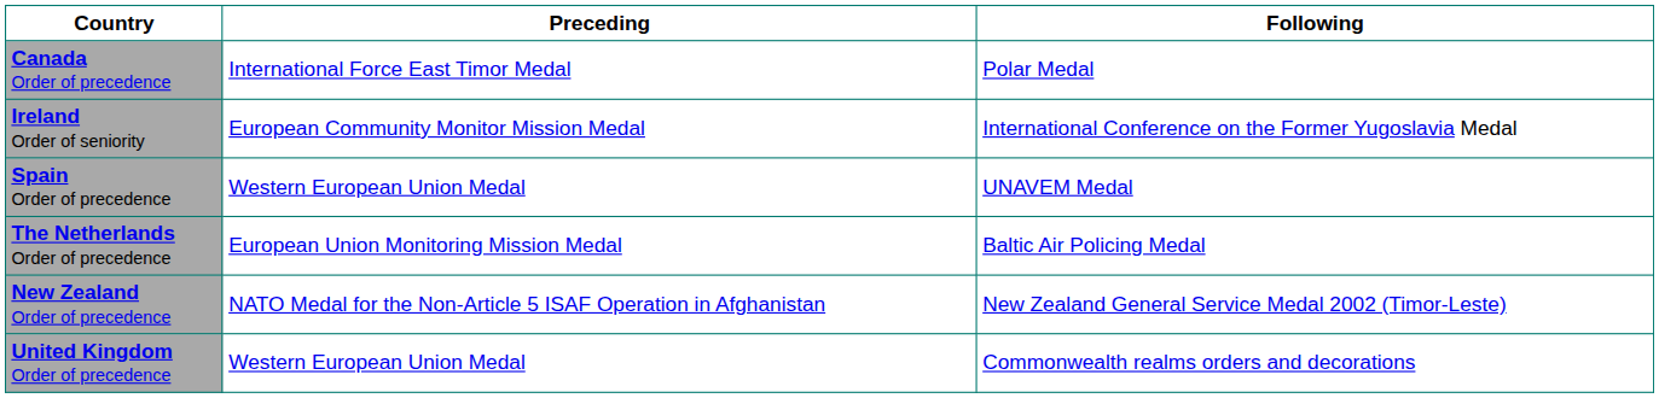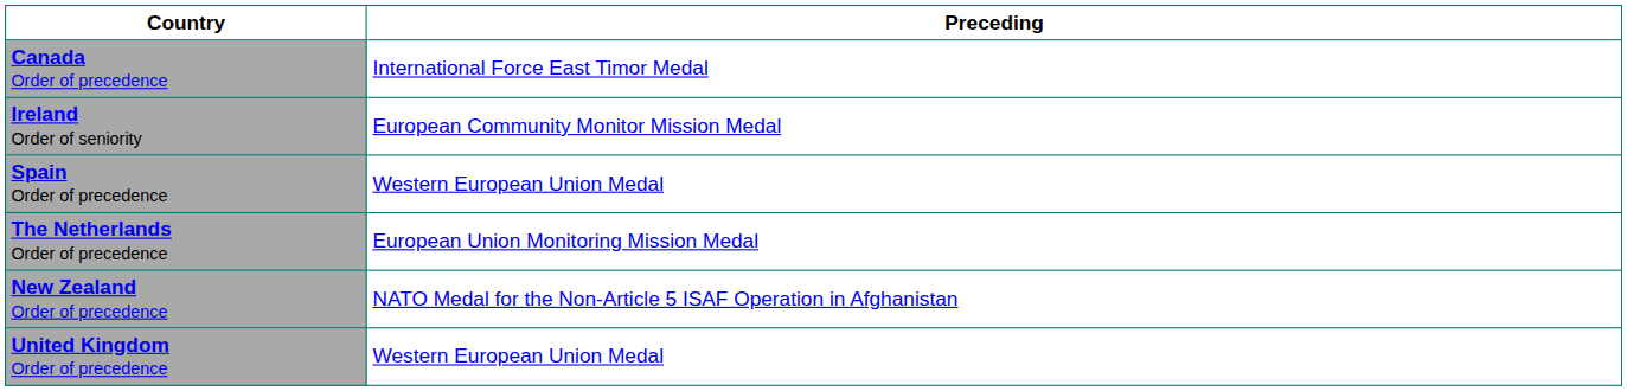 <table border="2" cellpadding="4" cellspacing="0" style="margin: 1em 1em 1em 0; background:white; border: 1px #01796F solid; border-collapse: collapse; width:100%">
 <tr bgcolor="white">
 <td align="center"><strong>Country</strong></td>
 <td align="center"><strong>Preceding</strong></td>
-<td align="center"><strong>Following</strong></td>
 </tr>
 <tr>
 <td bgcolor="#A9A9A9"> <strong><a href='#'><span>Canada</span></a></strong><br><small><a href='#'><span>Order of precedence</span></a></small></td>
 <td><a href='#'>International Force East Timor Medal</a></td>
-<td><a href='#'>Polar Medal</a></td>
 </tr>
 <tr>
 <td bgcolor="#A9A9A9"> <strong><a href='#'><span>Ireland</span></a></strong><br><small><span>Order of seniority</span></small></td>
 <td><a href='#'>European Community Monitor Mission Medal</a></td>
-<td><a href='#'>International Conference on the Former Yugoslavia</a> Medal</td>
 </tr>
 <tr>
 <td bgcolor="#A9A9A9"> <strong><a href='#'><span>Spain</span></a></strong><br><small><span>Order of precedence</span></small></td>
 <td><a href='#'>Western European Union Medal</a></td>
-<td><a href='#'>UNAVEM Medal</a></td>
 </tr>
 <tr>
 <td bgcolor="#A9A9A9"> <strong><a href='#'><span>The Netherlands</span></a></strong><br><small><span>Order of precedence</span></small></td>
 <td><a href='#'>European Union Monitoring Mission Medal</a></td>
-<td><a href='#'>Baltic Air Policing Medal</a></td>
 </tr>
 <tr>
 <td bgcolor="#A9A9A9"> <strong><a href='#'><span>New Zealand</span></a></strong><br><small><a href='#'><span>Order of precedence</span></a></small></td>
 <td><a href='#'>NATO Medal for the Non-Article 5 ISAF Operation in Afghanistan</a></td>
-<td><a href='#'>New Zealand General Service Medal 2002 (Timor-Leste)</a></td>
 </tr>
 <tr>
 <td bgcolor="#A9A9A9"> <strong><a href='#'><span>United Kingdom</span></a></strong><br><small><a href='#'><span>Order of precedence</span></a></small></td>
 <td><a href='#'>Western European Union Medal</a></td>
-<td><a href='#'>Commonwealth realms orders and decorations</a></td>
 </tr>
 </table>
